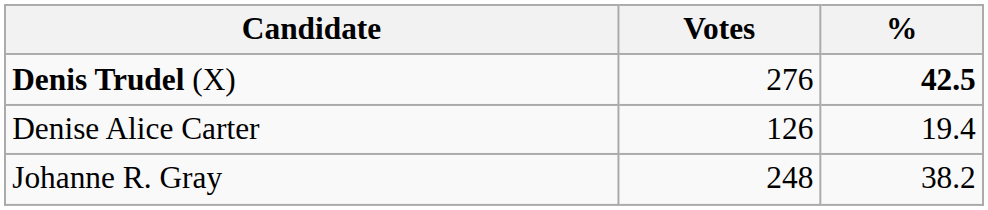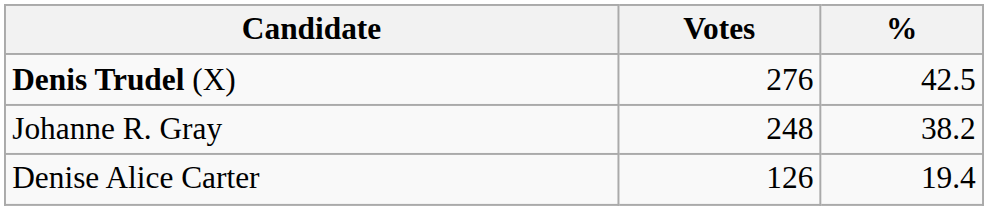 <table style="width:500px;" class="wikitable">
 <tr>
 <th align="center">Candidate</th>
 <th align="center">Votes</th>
 <th align="center">%</th>
 </tr>
 <tr>
 <td align="left"><strong>Denis Trudel</strong> (X)</td>
 <td align="right">276</td>
-<td align="right"><strong>42.5</strong></td>
+<td align="right">42.5</td>
+</tr>
+<tr>
+<td align="left">Johanne R. Gray</td>
+<td align="right">248</td>
+<td align="right">38.2</td>
 </tr>
 <tr>
 <td align="left">Denise Alice Carter</td>
 <td align="right">126</td>
 <td align="right">19.4</td>
 </tr>
-<tr>
-<td align="left">Johanne R. Gray</td>
-<td align="right">248</td>
-<td align="right">38.2</td>
-</tr>
 </table>
